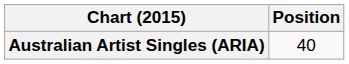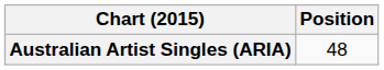 <table class="wikitable plainrowheaders" style="text-align:center">
 <tr>
 <th scope="col">Chart (2015)</th>
 <th scope="col">Position</th>
 </tr>
 <tr>
 <th scope="row">Australian Artist Singles (ARIA)</th>
-<td>40</td>
+<td>48</td>
 </tr>
 </table>
